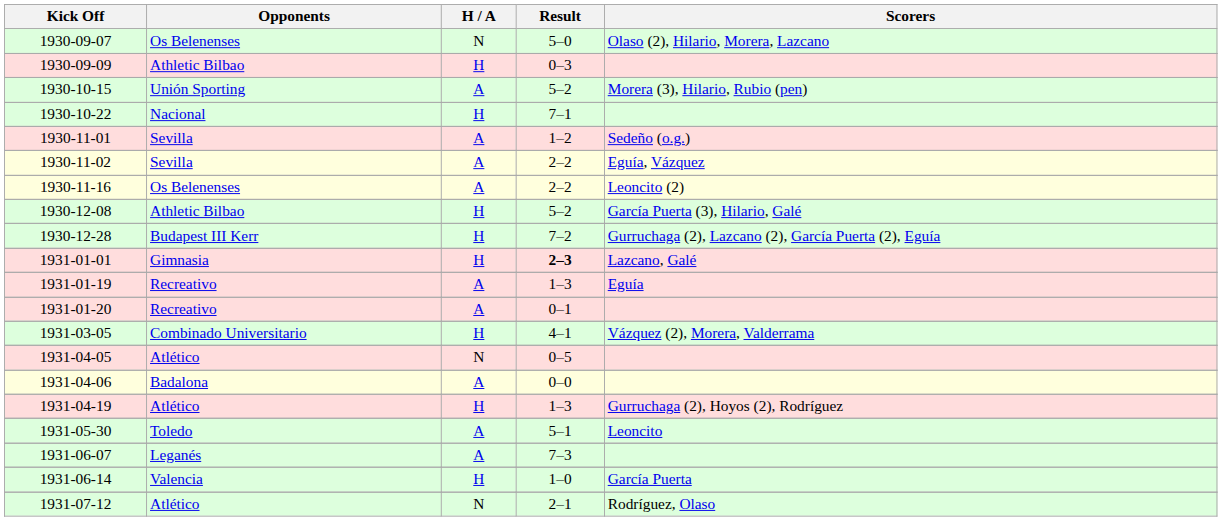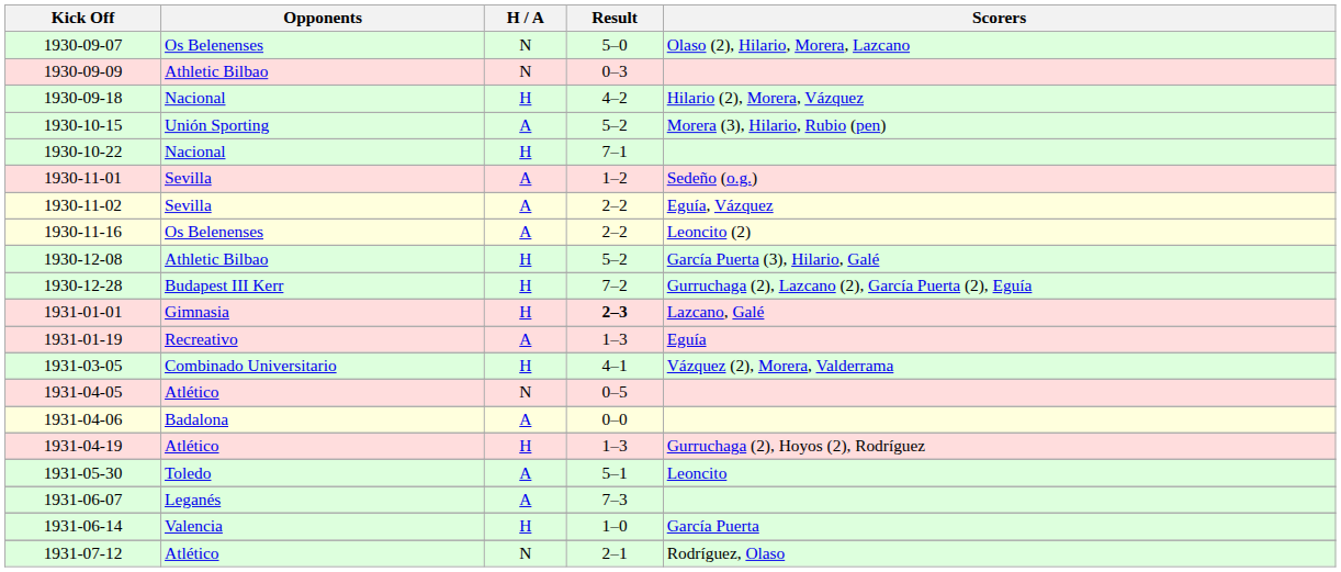 <table class="wikitable" style="width:100%;">
 <tr>
 <th>Kick Off</th>
 <th>Opponents</th>
 <th>H / A</th>
 <th>Result</th>
 <th>Scorers</th>
 </tr>
 <tr bgcolor="#ddffdd">
 <td align=center>1930-09-07</td>
 <td> <a href='#'>Os Belenenses</a></td>
 <td align=center>N</td>
 <td align=center>5–0</td>
 <td><a href='#'>Olaso</a> (2), <a href='#'>Hilario</a>, <a href='#'>Morera</a>, <a href='#'>Lazcano</a></td>
 </tr>
 <tr>
 </tr>
 <tr bgcolor="#ffdddd">
 <td align=center>1930-09-09</td>
 <td> <a href='#'>Athletic Bilbao</a></td>
-<td align=center><a href='#'>H</a></td>
+<td align=center>N</td>
 <td align=center>0–3</td>
 <td></td>
 </tr>
 <tr>
+</tr>
+<tr bgcolor="#ddffdd">
+<td align=center>1930-09-18</td>
+<td> <a href='#'>Nacional</a></td>
+<td align=center><a href='#'>H</a></td>
+<td align=center>4–2</td>
+<td><a href='#'>Hilario</a> (2), <a href='#'>Morera</a>, <a href='#'>Vázquez</a></td>
 </tr>
 <tr>
 </tr>
 <tr bgcolor="#ddffdd">
 <td align=center>1930-10-15</td>
 <td> <a href='#'>Unión Sporting</a></td>
 <td align=center><a href='#'>A</a></td>
 <td align=center>5–2</td>
 <td><a href='#'>Morera</a> (3), <a href='#'>Hilario</a>, <a href='#'>Rubio</a> (<a href='#'>pen</a>)</td>
 </tr>
 <tr>
 </tr>
 <tr bgcolor="#ddffdd">
 <td align=center>1930-10-22</td>
 <td> <a href='#'>Nacional</a></td>
 <td align=center><a href='#'>H</a></td>
 <td align=center>7–1</td>
 <td></td>
 </tr>
 <tr>
 </tr>
 <tr bgcolor="#ffdddd">
 <td align=center>1930-11-01</td>
 <td> <a href='#'>Sevilla</a></td>
 <td align=center><a href='#'>A</a></td>
 <td align=center>1–2</td>
 <td><a href='#'>Sedeño</a> (<a href='#'>o.g.</a>)</td>
 </tr>
 <tr>
 </tr>
 <tr bgcolor="#ffffdd">
 <td align=center>1930-11-02</td>
 <td> <a href='#'>Sevilla</a></td>
 <td align=center><a href='#'>A</a></td>
 <td align=center>2–2</td>
 <td><a href='#'>Eguía</a>, <a href='#'>Vázquez</a></td>
 </tr>
 <tr>
 </tr>
 <tr bgcolor="#ffffdd">
 <td align=center>1930-11-16</td>
 <td> <a href='#'>Os Belenenses</a></td>
 <td align=center><a href='#'>A</a></td>
 <td align=center>2–2</td>
 <td><a href='#'>Leoncito</a> (2)</td>
 </tr>
 <tr>
 </tr>
 <tr bgcolor="#ddffdd">
 <td align=center>1930-12-08</td>
 <td> <a href='#'>Athletic Bilbao</a></td>
 <td align=center><a href='#'>H</a></td>
 <td align=center>5–2</td>
 <td><a href='#'>García Puerta</a> (3), <a href='#'>Hilario</a>, <a href='#'>Galé</a></td>
 </tr>
 <tr>
 </tr>
 <tr bgcolor="#ddffdd">
 <td align=center>1930-12-28</td>
 <td> <a href='#'>Budapest III Kerr</a></td>
 <td align=center><a href='#'>H</a></td>
 <td align=center>7–2</td>
 <td><a href='#'>Gurruchaga</a> (2), <a href='#'>Lazcano</a> (2), <a href='#'>García Puerta</a> (2), <a href='#'>Eguía</a></td>
 </tr>
 <tr>
 </tr>
 <tr bgcolor="#ffdddd">
 <td align=center>1931-01-01</td>
 <td> <a href='#'>Gimnasia</a></td>
 <td align=center><a href='#'>H</a></td>
 <td align=center><strong>2–3</strong></td>
 <td><a href='#'>Lazcano</a>, <a href='#'>Galé</a></td>
 </tr>
 <tr>
 </tr>
 <tr bgcolor="#ffdddd">
 <td align=center>1931-01-19</td>
 <td> <a href='#'>Recreativo</a></td>
 <td align=center><a href='#'>A</a></td>
 <td align=center>1–3</td>
 <td><a href='#'>Eguía</a></td>
 </tr>
 <tr>
 </tr>
-<tr bgcolor="#ffdddd">
-<td align=center>1931-01-20</td>
-<td> <a href='#'>Recreativo</a></td>
-<td align=center><a href='#'>A</a></td>
-<td align=center>0–1</td>
-<td></td>
-</tr>
 <tr>
 </tr>
 <tr bgcolor="#ddffdd">
 <td align=center>1931-03-05</td>
 <td> <a href='#'>Combinado Universitario</a></td>
 <td align=center><a href='#'>H</a></td>
 <td align=center>4–1</td>
 <td><a href='#'>Vázquez</a> (2), <a href='#'>Morera</a>, <a href='#'>Valderrama</a></td>
 </tr>
 <tr>
 </tr>
 <tr bgcolor="#ffdddd">
 <td align=center>1931-04-05</td>
 <td> <a href='#'>Atlético</a></td>
 <td align=center>N</td>
 <td align=center>0–5</td>
 <td></td>
 </tr>
 <tr>
 </tr>
 <tr bgcolor="#ffffdd">
 <td align=center>1931-04-06</td>
 <td> <a href='#'>Badalona</a></td>
 <td align=center><a href='#'>A</a></td>
 <td align=center>0–0</td>
 <td></td>
 </tr>
 <tr>
 </tr>
 <tr bgcolor="#ffdddd">
 <td align=center>1931-04-19</td>
 <td> <a href='#'>Atlético</a></td>
 <td align=center><a href='#'>H</a></td>
 <td align=center>1–3</td>
 <td><a href='#'>Gurruchaga</a> (2), Hoyos (2), Rodríguez</td>
 </tr>
 <tr>
 </tr>
 <tr bgcolor="#ddffdd">
 <td align=center>1931-05-30</td>
 <td> <a href='#'>Toledo</a></td>
 <td align=center><a href='#'>A</a></td>
 <td align=center>5–1</td>
 <td><a href='#'>Leoncito</a></td>
 </tr>
 <tr>
 </tr>
 <tr bgcolor="#ddffdd">
 <td align=center>1931-06-07</td>
 <td> <a href='#'>Leganés</a></td>
 <td align=center><a href='#'>A</a></td>
 <td align=center>7–3</td>
 <td></td>
 </tr>
 <tr>
 </tr>
 <tr bgcolor="#ddffdd">
 <td align=center>1931-06-14</td>
 <td> <a href='#'>Valencia</a></td>
 <td align=center><a href='#'>H</a></td>
 <td align=center>1–0</td>
 <td><a href='#'>García Puerta</a></td>
 </tr>
 <tr>
 </tr>
 <tr bgcolor="#ddffdd">
 <td align=center>1931-07-12</td>
 <td> <a href='#'>Atlético</a></td>
 <td align=center>N</td>
 <td align=center>2–1</td>
 <td>Rodríguez, <a href='#'>Olaso</a></td>
 </tr>
 </table>
